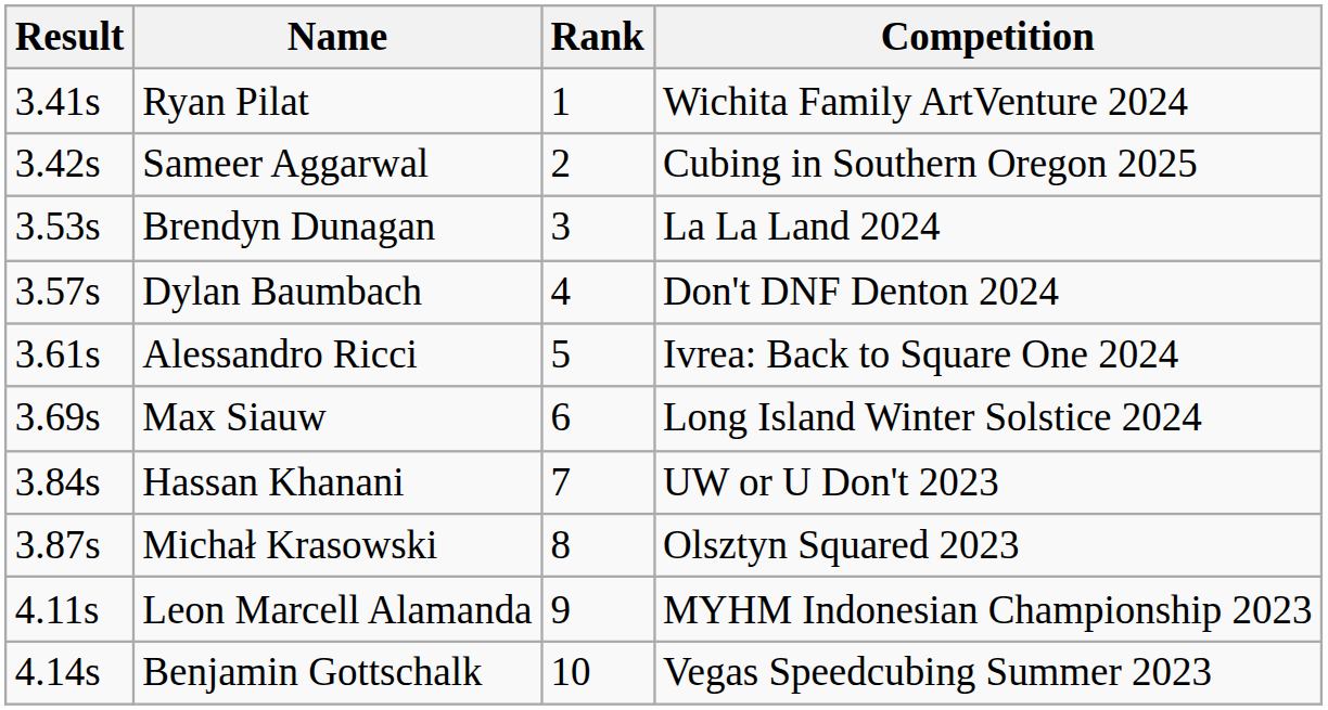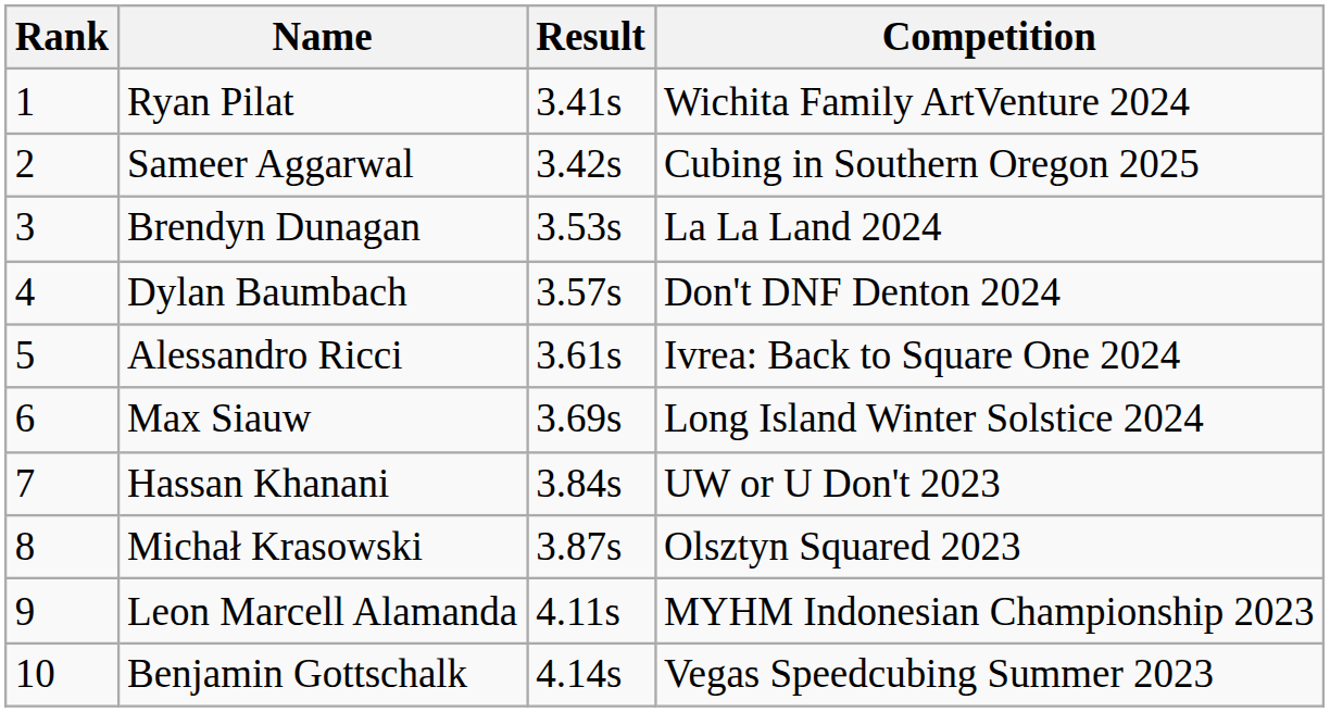 <table class="wikitable">
 <tr>
+<th>Rank</th>
+<th>Name</th>
 <th>Result</th>
-<th>Name</th>
-<th>Rank</th>
 <th>Competition</th>
 </tr>
 <tr>
+<td>1</td>
+<td> Ryan Pilat</td>
 <td>3.41s</td>
-<td> Ryan Pilat</td>
-<td>1</td>
 <td> Wichita Family ArtVenture 2024</td>
 </tr>
 <tr>
+<td>2</td>
+<td> Sameer Aggarwal</td>
 <td>3.42s</td>
-<td> Sameer Aggarwal</td>
-<td>2</td>
 <td> Cubing in Southern Oregon 2025</td>
 </tr>
 <tr>
+<td>3</td>
+<td> Brendyn Dunagan</td>
 <td>3.53s</td>
-<td> Brendyn Dunagan</td>
-<td>3</td>
 <td> La La Land 2024</td>
 </tr>
 <tr>
+<td>4</td>
+<td> Dylan Baumbach</td>
 <td>3.57s</td>
-<td> Dylan Baumbach</td>
-<td>4</td>
 <td> Don't DNF Denton 2024</td>
 </tr>
 <tr>
+<td>5</td>
+<td> Alessandro Ricci</td>
 <td>3.61s</td>
-<td> Alessandro Ricci</td>
-<td>5</td>
 <td> Ivrea: Back to Square One 2024</td>
 </tr>
 <tr>
+<td>6</td>
+<td> Max Siauw</td>
 <td>3.69s</td>
-<td> Max Siauw</td>
-<td>6</td>
 <td> Long Island Winter Solstice 2024</td>
 </tr>
 <tr>
+<td>7</td>
+<td> Hassan Khanani</td>
 <td>3.84s</td>
-<td> Hassan Khanani</td>
-<td>7</td>
 <td> UW or U Don't 2023</td>
 </tr>
 <tr>
+<td>8</td>
+<td> Michał Krasowski</td>
 <td>3.87s</td>
-<td> Michał Krasowski</td>
-<td>8</td>
 <td> Olsztyn Squared 2023</td>
 </tr>
 <tr>
+<td>9</td>
+<td> Leon Marcell Alamanda</td>
 <td>4.11s</td>
-<td> Leon Marcell Alamanda</td>
-<td>9</td>
 <td> MYHM Indonesian Championship 2023</td>
 </tr>
 <tr>
+<td>10</td>
+<td> Benjamin Gottschalk</td>
 <td>4.14s</td>
-<td> Benjamin Gottschalk</td>
-<td>10</td>
 <td> Vegas Speedcubing Summer 2023</td>
 </tr>
 </table>
